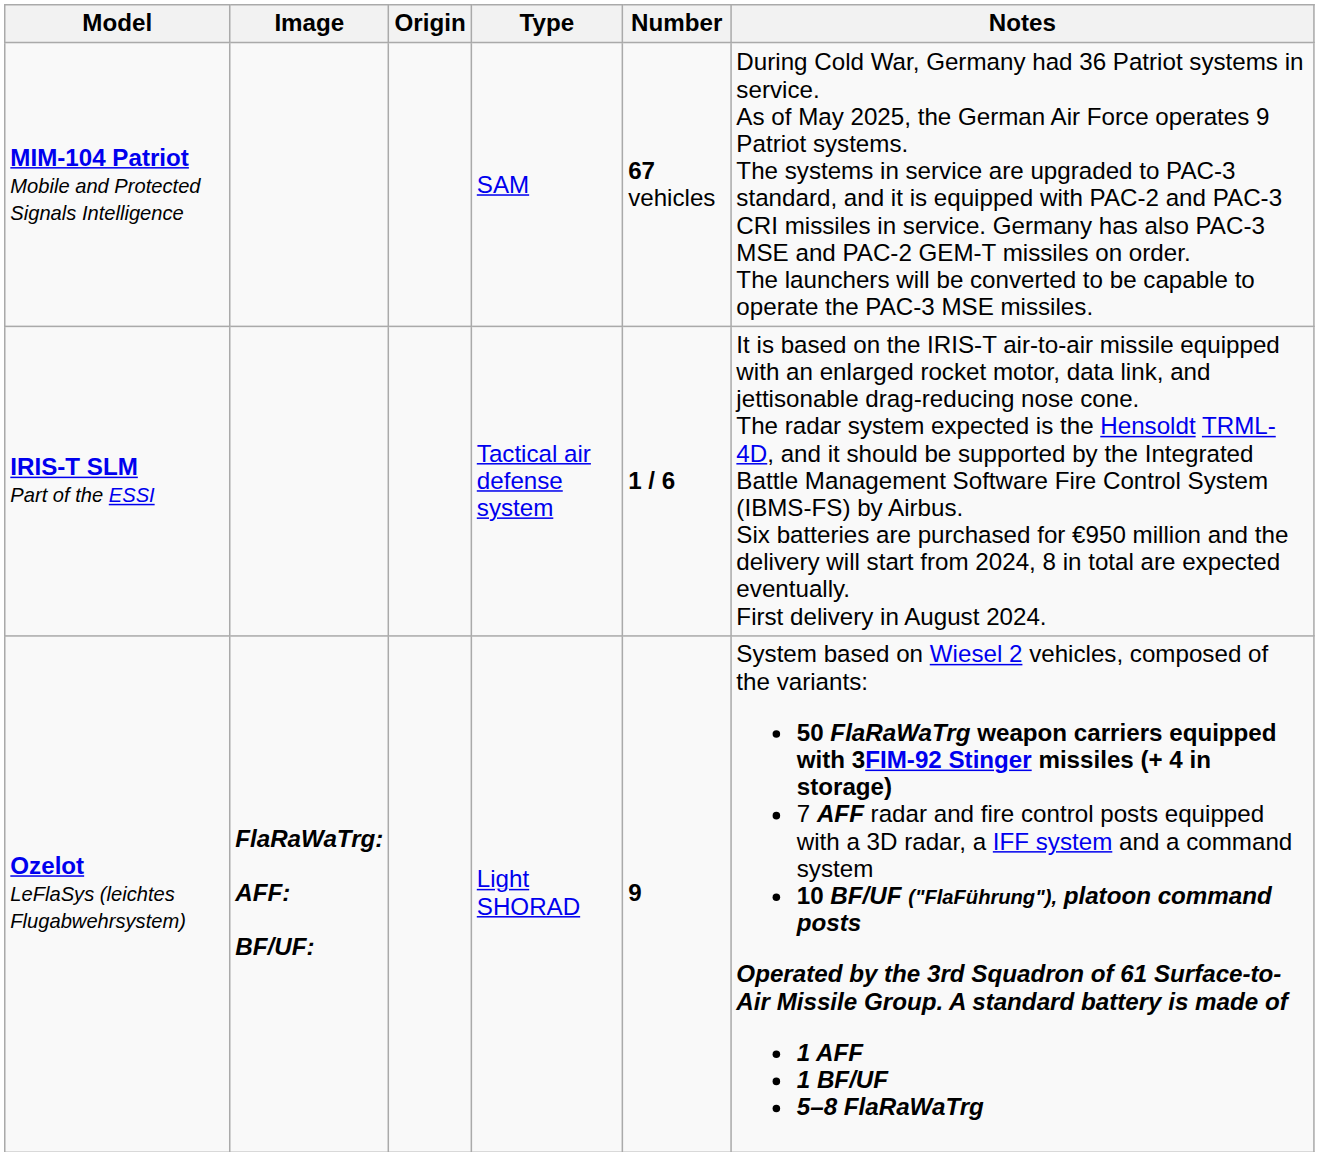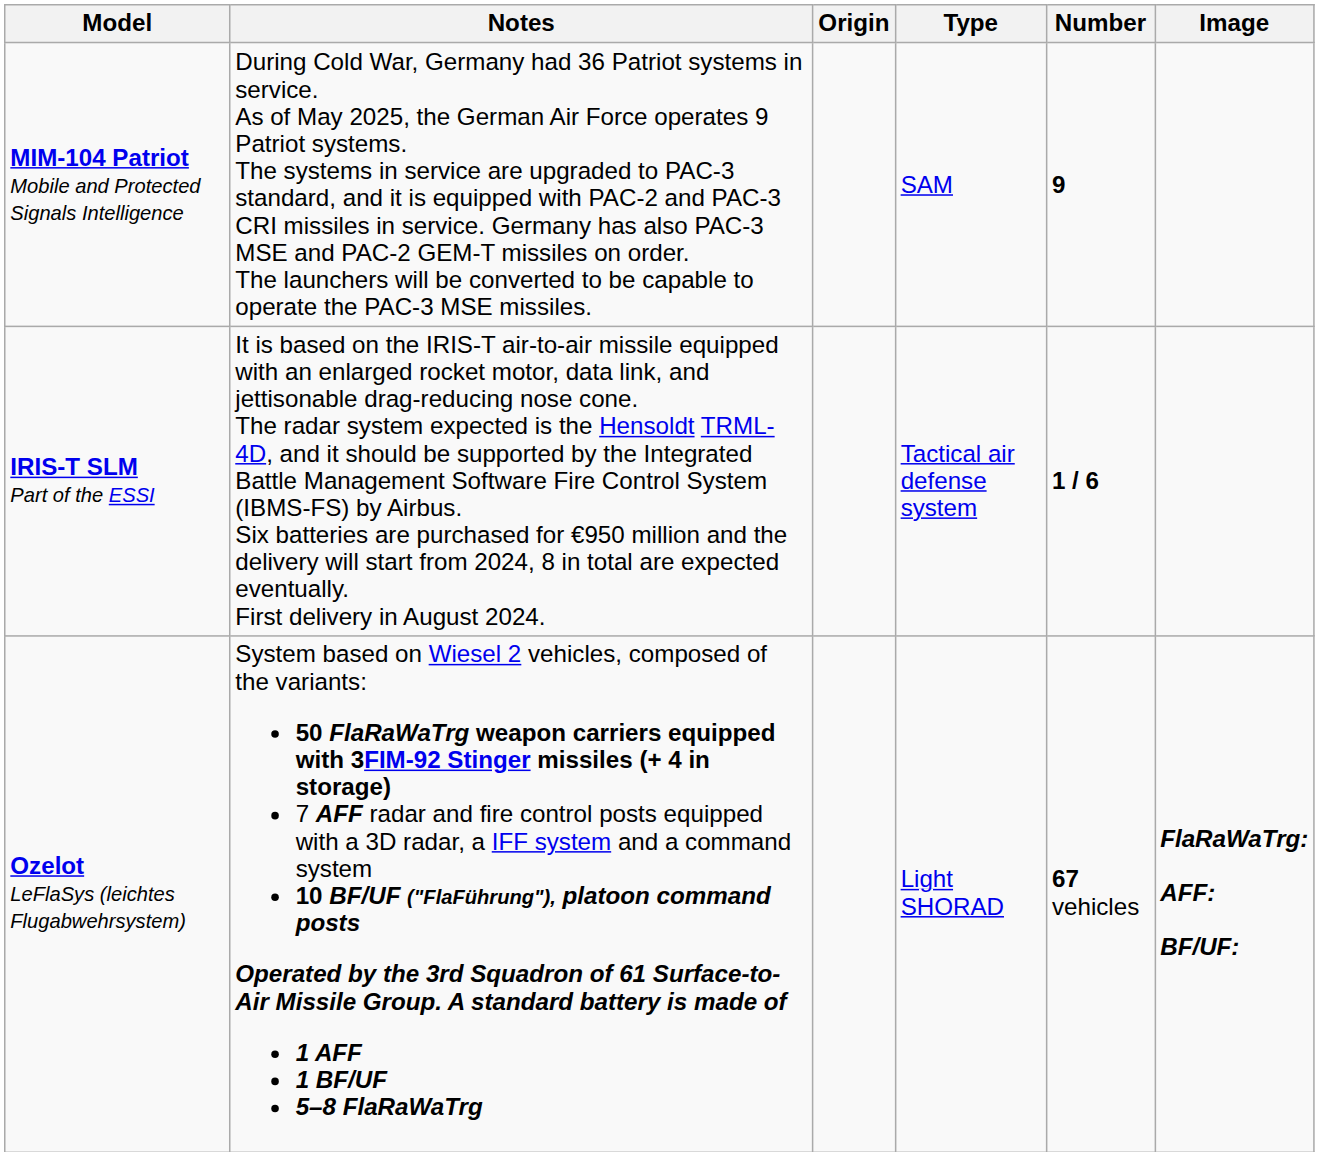 <table class="wikitable">
 <tr>
 <th>Model</th>
-<th>Image</th>
+<th>Notes</th>
 <th>Origin</th>
 <th>Type</th>
 <th>Number</th>
-<th>Notes</th>
+<th>Image</th>
 </tr>
 <tr>
 <td><strong><a href='#'>MIM-104 Patriot</a></strong><br><em><small>Mobile and Protected Signals Intelligence</small></em></td>
-<td></td>
+<td>During Cold War, Germany had 36 Patriot systems in service.<br>As of May 2025, the German Air Force operates 9 Patriot systems.<br>The systems in service are upgraded to PAC-3 standard, and it is equipped with PAC-2 and PAC-3 CRI missiles in service. Germany has also PAC-3 MSE and PAC-2 GEM-T missiles on order.<br>The launchers will be converted to be capable to operate the PAC-3 MSE missiles.</td>
 <td><small></small><br><small></small></td>
 <td><a href='#'>SAM</a></td>
-<td><strong>67</strong> vehicles</td>
-<td>During Cold War, Germany had 36 Patriot systems in service.<br>As of May 2025, the German Air Force operates 9 Patriot systems.<br>The systems in service are upgraded to PAC-3 standard, and it is equipped with PAC-2 and PAC-3 CRI missiles in service. Germany has also PAC-3 MSE and PAC-2 GEM-T missiles on order.<br>The launchers will be converted to be capable to operate the PAC-3 MSE missiles.</td>
+<td><strong>9</strong></td>
+<td></td>
 </tr>
 <tr>
 <td><strong><a href='#'>IRIS-T SLM</a></strong><br><small><em>Part of the <a href='#'>ESSI</a></em></small></td>
-<td><br></td>
+<td>It is based on the IRIS-T air-to-air missile equipped with an enlarged rocket motor, data link, and jettisonable drag-reducing nose cone.<br>The radar system expected is the <a href='#'>Hensoldt</a> <a href='#'>TRML-4D</a>, and it should be supported by the Integrated Battle Management Software Fire Control System (IBMS-FS) by Airbus.<br>Six batteries are purchased for €950 million and the delivery will start from 2024, 8 in total are expected eventually.<br>First delivery in August 2024.</td>
 <td><small></small></td>
 <td><a href='#'>Tactical air defense system</a></td>
 <td><strong>1 / 6</strong></td>
-<td>It is based on the IRIS-T air-to-air missile equipped with an enlarged rocket motor, data link, and jettisonable drag-reducing nose cone.<br>The radar system expected is the <a href='#'>Hensoldt</a> <a href='#'>TRML-4D</a>, and it should be supported by the Integrated Battle Management Software Fire Control System (IBMS-FS) by Airbus.<br>Six batteries are purchased for €950 million and the delivery will start from 2024, 8 in total are expected eventually.<br>First delivery in August 2024.</td>
+<td><br></td>
 </tr>
 <tr>
 <td><a href='#'><strong>Ozelot</strong></a><br><em><small>LeFlaSys (leichtes Flugabwehrsystem)</small></em></td>
-<td><strong><em>FlaRaWaTrg:</em></strong><br><br><strong><em>AFF:</em></strong><br><br><strong><em>BF/UF:</em></strong><br></td>
+<td>System based on <a href='#'>Wiesel 2</a> vehicles, composed of the variants:<br><ul><li><strong>50 <em>FlaRaWaTrg</em> weapon carriers equipped with 3<a href='#'>FIM-92 Stinger</a> missiles (+ 4 in storage)</strong></li><li>7 <strong><em>AFF</em></strong> radar and fire control posts equipped with a 3D radar, a <a href='#'>IFF system</a> and a command system</li><li><strong>10 <em>BF/UF<strong><em> <small></em>("FlaFührung"),<em></small> platoon command posts</li></ul>Operated by the 3rd Squadron of 61 Surface-to-Air Missile Group. A standard battery is made of<ul><li>1 AFF</li><li>1 BF/UF</li><li>5–8 FlaRaWaTrg</li></ul></td>
 <td><small></small><br><small></small></td>
 <td><a href='#'>Light SHORAD</a></td>
-<td><strong>9</strong></td>
-<td>System based on <a href='#'>Wiesel 2</a> vehicles, composed of the variants:<br><ul><li><strong>50 <em>FlaRaWaTrg</em> weapon carriers equipped with 3<a href='#'>FIM-92 Stinger</a> missiles (+ 4 in storage)</strong></li><li>7 <strong><em>AFF</em></strong> radar and fire control posts equipped with a 3D radar, a <a href='#'>IFF system</a> and a command system</li><li><strong>10 <em>BF/UF<strong><em> <small></em>("FlaFührung"),<em></small> platoon command posts</li></ul>Operated by the 3rd Squadron of 61 Surface-to-Air Missile Group. A standard battery is made of<ul><li>1 AFF</li><li>1 BF/UF</li><li>5–8 FlaRaWaTrg</li></ul></td>
+<td><strong>67</strong> vehicles</td>
+<td><strong><em>FlaRaWaTrg:</em></strong><br><br><strong><em>AFF:</em></strong><br><br><strong><em>BF/UF:</em></strong><br></td>
 </tr>
 </table>
